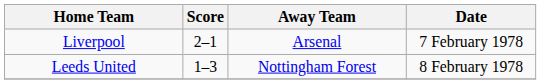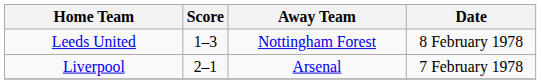 <table class="wikitable" style="text-align:center;">
 <tr>
 <th width=175>Home Team</th>
 <th width=20>Score</th>
 <th width=175>Away Team</th>
 <th width=125>Date</th>
 </tr>
 <tr>
+<td><a href='#'>Leeds United</a></td>
+<td>1–3</td>
+<td><a href='#'>Nottingham Forest</a></td>
+<td>8 February 1978</td>
+</tr>
+<tr>
 <td><a href='#'>Liverpool</a></td>
 <td>2–1</td>
 <td><a href='#'>Arsenal</a></td>
 <td>7 February 1978</td>
 </tr>
 <tr>
-<td><a href='#'>Leeds United</a></td>
-<td>1–3</td>
-<td><a href='#'>Nottingham Forest</a></td>
-<td>8 February 1978</td>
-</tr>
-<tr>
 </tr>
 </table>
